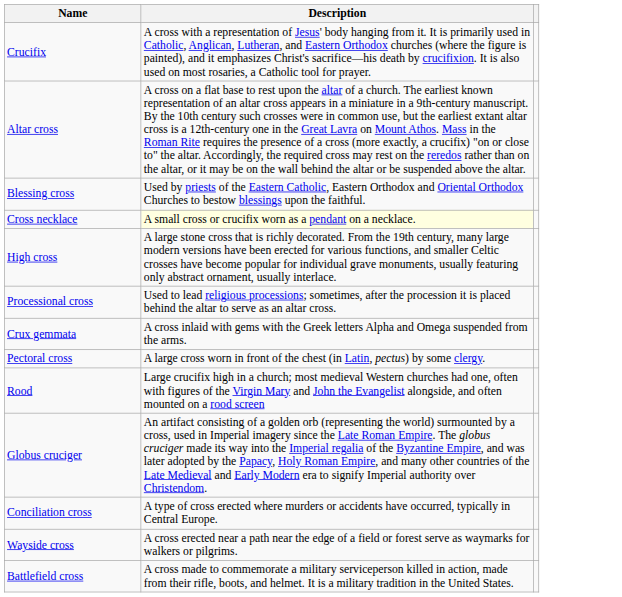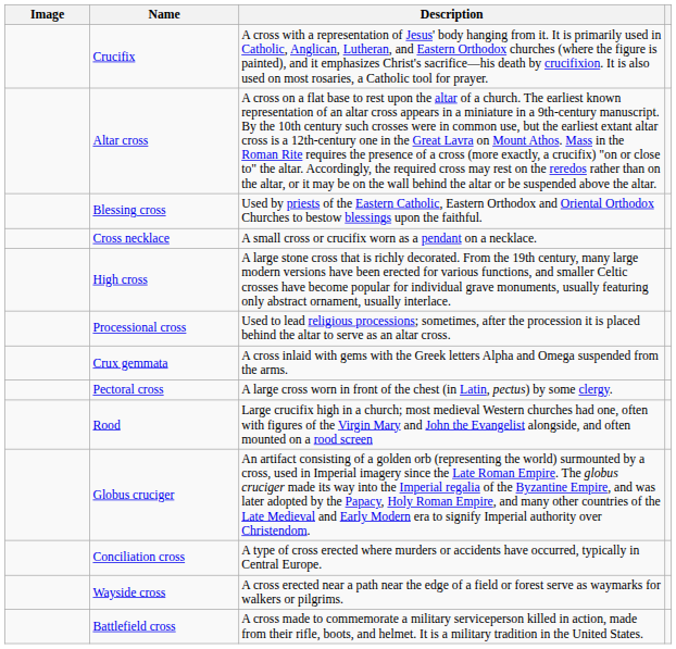 <table class="wikitable">
 <tr>
+<th style="width:100px;">Image</th>
 <th style="width:180px;">Name</th>
 <th style="width:530px;">Description</th>
 <th></th>
 </tr>
 <tr>
+<td style="text-align:center;"></td>
 <td><a href='#'>Crucifix</a></td>
 <td>A cross with a representation of <a href='#'>Jesus</a>' body hanging from it. It is primarily used in <a href='#'>Catholic</a>, <a href='#'>Anglican</a>, <a href='#'>Lutheran</a>, and <a href='#'>Eastern Orthodox</a> churches (where the figure is painted), and it emphasizes Christ's sacrifice—his death by <a href='#'>crucifixion</a>. It is also used on most rosaries, a Catholic tool for prayer.</td>
 <td></td>
 </tr>
 <tr>
+<td style="text-align:center;"></td>
 <td><a href='#'>Altar cross</a></td>
 <td>A cross on a flat base to rest upon the <a href='#'>altar</a> of a church. The earliest known representation of an altar cross appears in a miniature in a 9th-century manuscript. By the 10th century such crosses were in common use, but the earliest extant altar cross is a 12th-century one in the <a href='#'>Great Lavra</a> on <a href='#'>Mount Athos</a>. <a href='#'>Mass</a> in the <a href='#'>Roman Rite</a> requires the presence of a cross (more exactly, a crucifix) "on or close to" the altar. Accordingly, the required cross may rest on the <a href='#'>reredos</a> rather than on the altar, or it may be on the wall behind the altar or be suspended above the altar.</td>
 <td></td>
 </tr>
 <tr>
+<td style="text-align:center;"></td>
 <td><a href='#'>Blessing cross</a></td>
 <td>Used by <a href='#'>priests</a> of the <a href='#'>Eastern Catholic</a>, Eastern Orthodox and <a href='#'>Oriental Orthodox</a> Churches to bestow <a href='#'>blessings</a> upon the faithful.</td>
 <td></td>
 </tr>
 <tr>
+<td style="text-align:center;"></td>
 <td><a href='#'>Cross necklace</a></td>
-<td style="background: lightyellow;">A small cross or crucifix worn as a <a href='#'>pendant</a> on a necklace.</td>
+<td>A small cross or crucifix worn as a <a href='#'>pendant</a> on a necklace.</td>
 <td></td>
 </tr>
 <tr>
+<td style="text-align:center;"></td>
 <td><a href='#'>High cross</a></td>
 <td>A large stone cross that is richly decorated. From the 19th century, many large modern versions have been erected for various functions, and smaller Celtic crosses have become popular for individual grave monuments, usually featuring only abstract ornament, usually interlace.</td>
 <td></td>
 </tr>
 <tr>
+<td style="text-align:center;"></td>
 <td><a href='#'>Processional cross</a></td>
 <td>Used to lead <a href='#'>religious processions</a>; sometimes, after the procession it is placed behind the altar to serve as an altar cross.</td>
 <td></td>
 </tr>
 <tr>
+<td style="text-align:center;"></td>
 <td><a href='#'>Crux gemmata</a></td>
 <td>A cross inlaid with gems with the Greek letters Alpha and Omega suspended from the arms.</td>
 <td></td>
 </tr>
 <tr>
+<td style="text-align:center;"></td>
 <td><a href='#'>Pectoral cross</a></td>
 <td>A large cross worn in front of the chest (in <a href='#'>Latin</a>, <em>pectus</em>) by some <a href='#'>clergy</a>.</td>
 <td></td>
 </tr>
 <tr>
+<td style="text-align:center;"></td>
 <td><a href='#'>Rood</a></td>
 <td>Large crucifix high in a church; most medieval Western churches had one, often with figures of the <a href='#'>Virgin Mary</a> and <a href='#'>John the Evangelist</a> alongside, and often mounted on a <a href='#'>rood screen</a></td>
 <td></td>
 </tr>
 <tr>
+<td style="text-align:center;"></td>
 <td><a href='#'>Globus cruciger</a></td>
 <td>An artifact consisting of a golden orb (representing the world) surmounted by a cross, used in Imperial imagery since the <a href='#'>Late Roman Empire</a>. The <em>globus cruciger</em> made its way into the <a href='#'>Imperial regalia</a> of the <a href='#'>Byzantine Empire</a>, and was later adopted by the <a href='#'>Papacy</a>, <a href='#'>Holy Roman Empire</a>, and many other countries of the <a href='#'>Late Medieval</a> and <a href='#'>Early Modern</a> era to signify Imperial authority over <a href='#'>Christendom</a>.</td>
 <td></td>
 </tr>
 <tr>
+<td style="text-align:center;"></td>
 <td><a href='#'>Conciliation cross</a></td>
 <td>A type of cross erected where murders or accidents have occurred, typically in Central Europe.</td>
 <td></td>
 </tr>
 <tr>
+<td style="text-align:center;"></td>
 <td><a href='#'>Wayside cross</a></td>
 <td>A cross erected near a path near the edge of a field or forest serve as waymarks for walkers or pilgrims.</td>
 <td></td>
 </tr>
 <tr>
+<td style="text-align:center;"></td>
 <td><a href='#'>Battlefield cross</a></td>
 <td>A cross made to commemorate a military serviceperson killed in action, made from their rifle, boots, and helmet. It is a military tradition in the United States.</td>
 <td></td>
 </tr>
 </table>
